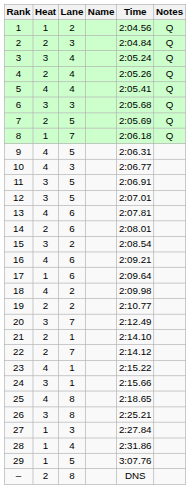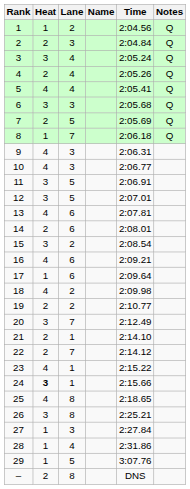 <table class="wikitable sortable" style="text-align:center">
 <tr>
 <th>Rank</th>
 <th>Heat</th>
 <th>Lane</th>
 <th>Name</th>
 <th>Time</th>
 <th>Notes</th>
 </tr>
 <tr bgcolor=ccffcc>
 <td>1</td>
 <td>1</td>
 <td>2</td>
 <td align=left></td>
 <td>2:04.56</td>
 <td>Q</td>
 </tr>
 <tr bgcolor=ccffcc>
 <td>2</td>
 <td>2</td>
 <td>3</td>
 <td align=left></td>
 <td>2:04.84</td>
 <td>Q</td>
 </tr>
 <tr bgcolor=ccffcc>
 <td>3</td>
 <td>3</td>
 <td>4</td>
 <td align=left></td>
 <td>2:05.24</td>
 <td>Q</td>
 </tr>
 <tr bgcolor=ccffcc>
 <td>4</td>
 <td>2</td>
 <td>4</td>
 <td align=left></td>
 <td>2:05.26</td>
 <td>Q</td>
 </tr>
 <tr bgcolor=ccffcc>
 <td>5</td>
 <td>4</td>
 <td>4</td>
 <td align=left></td>
 <td>2:05.41</td>
 <td>Q</td>
 </tr>
 <tr bgcolor=ccffcc>
 <td>6</td>
 <td>3</td>
 <td>3</td>
 <td align=left></td>
 <td>2:05.68</td>
 <td>Q</td>
 </tr>
 <tr bgcolor=ccffcc>
 <td>7</td>
 <td>2</td>
 <td>5</td>
 <td align=left></td>
 <td>2:05.69</td>
 <td>Q</td>
 </tr>
 <tr bgcolor=ccffcc>
 <td>8</td>
 <td>1</td>
 <td>7</td>
 <td align=left></td>
 <td>2:06.18</td>
 <td>Q</td>
 </tr>
 <tr>
 <td>9</td>
 <td>4</td>
-<td>5</td>
+<td>3</td>
 <td align=left></td>
 <td>2:06.31</td>
 <td></td>
 </tr>
 <tr>
 <td>10</td>
 <td>4</td>
 <td>3</td>
 <td align=left></td>
 <td>2:06.77</td>
 <td></td>
 </tr>
 <tr>
 <td>11</td>
 <td>3</td>
 <td>5</td>
 <td align=left></td>
 <td>2:06.91</td>
 <td></td>
 </tr>
 <tr>
 <td>12</td>
 <td>3</td>
 <td>5</td>
 <td align=left></td>
 <td>2:07.01</td>
 <td></td>
 </tr>
 <tr>
 <td>13</td>
 <td>4</td>
 <td>6</td>
 <td align=left></td>
 <td>2:07.81</td>
 <td></td>
 </tr>
 <tr>
 <td>14</td>
 <td>2</td>
 <td>6</td>
 <td align=left></td>
 <td>2:08.01</td>
 <td></td>
 </tr>
 <tr>
 <td>15</td>
 <td>3</td>
 <td>2</td>
 <td align=left></td>
 <td>2:08.54</td>
 <td></td>
 </tr>
 <tr>
 <td>16</td>
 <td>4</td>
 <td>6</td>
 <td align=left></td>
 <td>2:09.21</td>
 <td></td>
 </tr>
 <tr>
 <td>17</td>
 <td>1</td>
 <td>6</td>
 <td align=left></td>
 <td>2:09.64</td>
 <td></td>
 </tr>
 <tr>
 <td>18</td>
 <td>4</td>
 <td>2</td>
 <td align=left></td>
 <td>2:09.98</td>
 <td></td>
 </tr>
 <tr>
 <td>19</td>
 <td>2</td>
 <td>2</td>
 <td align=left></td>
 <td>2:10.77</td>
 <td></td>
 </tr>
 <tr>
 <td>20</td>
 <td>3</td>
 <td>7</td>
 <td align=left></td>
 <td>2:12.49</td>
 <td></td>
 </tr>
 <tr>
 <td>21</td>
 <td>2</td>
 <td>1</td>
 <td align=left></td>
 <td>2:14.10</td>
 <td></td>
 </tr>
 <tr>
 <td>22</td>
 <td>2</td>
 <td>7</td>
 <td align=left></td>
 <td>2:14.12</td>
 <td></td>
 </tr>
 <tr>
 <td>23</td>
 <td>4</td>
 <td>1</td>
 <td align=left></td>
 <td>2:15.22</td>
 <td></td>
 </tr>
 <tr>
 <td>24</td>
-<td>3</td>
+<td><strong>3</strong></td>
 <td>1</td>
 <td align=left></td>
 <td>2:15.66</td>
 <td></td>
 </tr>
 <tr>
 <td>25</td>
 <td>4</td>
 <td>8</td>
 <td align=left></td>
 <td>2:18.65</td>
 <td></td>
 </tr>
 <tr>
 <td>26</td>
 <td>3</td>
 <td>8</td>
 <td align=left></td>
 <td>2:25.21</td>
 <td></td>
 </tr>
 <tr>
 <td>27</td>
 <td>1</td>
 <td>3</td>
 <td align=left></td>
 <td>2:27.84</td>
 <td></td>
 </tr>
 <tr>
 <td>28</td>
 <td>1</td>
 <td>4</td>
 <td align=left></td>
 <td>2:31.86</td>
 <td></td>
 </tr>
 <tr>
 <td>29</td>
 <td>1</td>
 <td>5</td>
 <td align=left></td>
 <td>3:07.76</td>
 <td></td>
 </tr>
 <tr>
 <td>–</td>
 <td>2</td>
 <td>8</td>
 <td align=left></td>
 <td>DNS</td>
 <td></td>
 </tr>
 </table>
